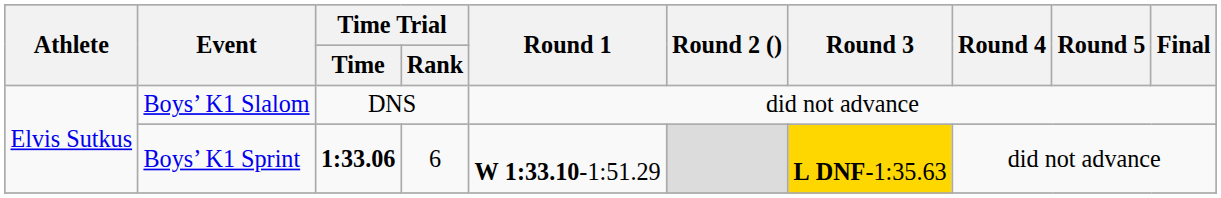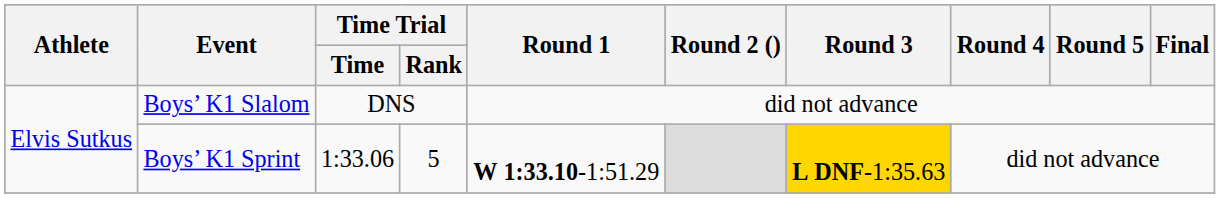 <table class="wikitable" border="1" style="font-size:90%">
 <tr>
 <th rowspan=2>Athlete</th>
 <th rowspan=2>Event</th>
 <th colspan=2>Time Trial</th>
 <th rowspan=2>Round 1</th>
 <th rowspan=2>Round 2 ()</th>
 <th rowspan=2>Round 3</th>
 <th rowspan=2>Round 4</th>
 <th rowspan=2>Round 5</th>
 <th rowspan=2>Final</th>
 </tr>
 <tr>
 <th>Time</th>
 <th>Rank</th>
 </tr>
 <tr>
 <td rowspan=2><a href='#'>Elvis Sutkus</a></td>
 <td><a href='#'>Boys’ K1 Slalom</a></td>
 <td align=center colspan=2>DNS</td>
 <td align=center colspan=6>did not advance</td>
 </tr>
 <tr>
 <td><a href='#'>Boys’ K1 Sprint</a></td>
-<td align=center><strong>1:33.06</strong></td>
-<td align=center>6</td>
+<td align=center>1:33.06</td>
+<td align=center>5</td>
 <td align=center><br><strong>W</strong> <strong>1:33.10</strong>-1:51.29</td>
 <td bgcolor=#DCDCDC></td>
 <td align=center style="background: gold;"><br><strong>L</strong> <strong>DNF</strong>-1:35.63</td>
 <td align=center colspan=3>did not advance</td>
 </tr>
 </table>
